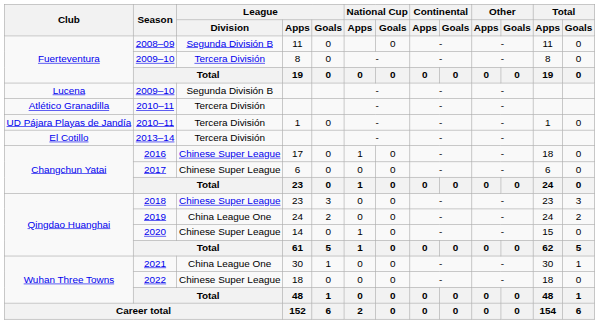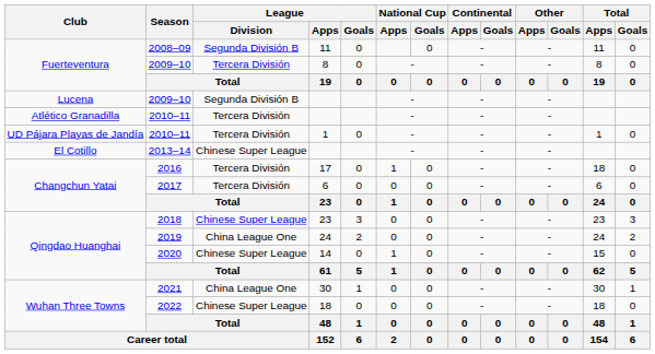 <table class="wikitable" style="text-align: center">
 <tr>
 <th rowspan="2">Club</th>
 <th rowspan="2">Season</th>
 <th colspan="3">League</th>
 <th colspan="2">National Cup</th>
 <th colspan="2">Continental</th>
 <th colspan="2">Other</th>
 <th colspan="2">Total</th>
 </tr>
 <tr>
 <th>Division</th>
 <th>Apps</th>
 <th>Goals</th>
 <th>Apps</th>
 <th>Goals</th>
 <th>Apps</th>
 <th>Goals</th>
 <th>Apps</th>
 <th>Goals</th>
 <th>Apps</th>
 <th>Goals</th>
 </tr>
 <tr>
 <td rowspan=3><a href='#'>Fuerteventura</a></td>
 <td><a href='#'>2008–09</a></td>
 <td><a href='#'>Segunda División B</a></td>
 <td>11</td>
 <td>0</td>
 <td></td>
 <td>0</td>
 <td colspan="2">-</td>
 <td colspan="2">-</td>
 <td>11</td>
 <td>0</td>
 </tr>
 <tr>
 <td><a href='#'>2009–10</a></td>
 <td><a href='#'>Tercera División</a></td>
 <td>8</td>
 <td>0</td>
 <td colspan="2">-</td>
 <td colspan="2">-</td>
 <td colspan="2">-</td>
 <td>8</td>
 <td>0</td>
 </tr>
 <tr>
 <th colspan=2>Total</th>
 <th>19</th>
 <th>0</th>
 <th>0</th>
 <th>0</th>
 <th>0</th>
 <th>0</th>
 <th>0</th>
 <th>0</th>
 <th>19</th>
 <th>0</th>
 </tr>
 <tr>
 <td><a href='#'>Lucena</a></td>
 <td><a href='#'>2009–10</a></td>
 <td>Segunda División B</td>
 <td></td>
 <td></td>
 <td colspan="2">-</td>
 <td colspan="2">-</td>
 <td colspan="2">-</td>
 <td></td>
 <td></td>
 </tr>
 <tr>
 <td><a href='#'>Atlético Granadilla</a></td>
 <td><a href='#'>2010–11</a></td>
 <td>Tercera División</td>
 <td></td>
 <td></td>
 <td colspan="2">-</td>
 <td colspan="2">-</td>
 <td colspan="2">-</td>
 <td></td>
 <td></td>
 </tr>
 <tr>
 <td><a href='#'>UD Pájara Playas de Jandía</a></td>
 <td><a href='#'>2010–11</a></td>
 <td>Tercera División</td>
 <td>1</td>
 <td>0</td>
 <td colspan="2">-</td>
 <td colspan="2">-</td>
 <td colspan="2">-</td>
 <td>1</td>
 <td>0</td>
 </tr>
 <tr>
 <td><a href='#'>El Cotillo</a></td>
 <td><a href='#'>2013–14</a></td>
-<td>Tercera División</td>
+<td>Chinese Super League</td>
 <td></td>
 <td></td>
 <td colspan="2">-</td>
 <td colspan="2">-</td>
 <td colspan="2">-</td>
 <td></td>
 <td></td>
 </tr>
 <tr>
 <td rowspan=3><a href='#'>Changchun Yatai</a></td>
 <td><a href='#'>2016</a></td>
-<td><a href='#'>Chinese Super League</a></td>
+<td>Tercera División</td>
 <td>17</td>
 <td>0</td>
 <td>1</td>
 <td>0</td>
 <td colspan="2">-</td>
 <td colspan="2">-</td>
 <td>18</td>
 <td>0</td>
 </tr>
 <tr>
 <td><a href='#'>2017</a></td>
-<td>Chinese Super League</td>
+<td>Tercera División</td>
 <td>6</td>
 <td>0</td>
 <td>0</td>
 <td>0</td>
 <td colspan="2">-</td>
 <td colspan="2">-</td>
 <td>6</td>
 <td>0</td>
 </tr>
 <tr>
 <th colspan=2>Total</th>
 <th>23</th>
 <th>0</th>
 <th>1</th>
 <th>0</th>
 <th>0</th>
 <th>0</th>
 <th>0</th>
 <th>0</th>
 <th>24</th>
 <th>0</th>
 </tr>
 <tr>
 <td rowspan=4><a href='#'>Qingdao Huanghai</a></td>
 <td><a href='#'>2018</a></td>
 <td><a href='#'>Chinese Super League</a></td>
 <td>23</td>
 <td>3</td>
 <td>0</td>
 <td>0</td>
 <td colspan="2">-</td>
 <td colspan="2">-</td>
 <td>23</td>
 <td>3</td>
 </tr>
 <tr>
 <td><a href='#'>2019</a></td>
 <td>China League One</td>
 <td>24</td>
 <td>2</td>
 <td>0</td>
 <td>0</td>
 <td colspan="2">-</td>
 <td colspan="2">-</td>
 <td>24</td>
 <td>2</td>
 </tr>
 <tr>
 <td><a href='#'>2020</a></td>
 <td>Chinese Super League</td>
 <td>14</td>
 <td>0</td>
 <td>1</td>
 <td>0</td>
 <td colspan="2">-</td>
 <td colspan="2">-</td>
 <td>15</td>
 <td>0</td>
 </tr>
 <tr>
 <th colspan=2>Total</th>
 <th>61</th>
 <th>5</th>
 <th>1</th>
 <th>0</th>
 <th>0</th>
 <th>0</th>
 <th>0</th>
 <th>0</th>
 <th>62</th>
 <th>5</th>
 </tr>
 <tr>
 <td rowspan=3><a href='#'>Wuhan Three Towns</a></td>
 <td><a href='#'>2021</a></td>
 <td>China League One</td>
 <td>30</td>
 <td>1</td>
 <td>0</td>
 <td>0</td>
 <td colspan="2">-</td>
 <td colspan="2">-</td>
 <td>30</td>
 <td>1</td>
 </tr>
 <tr>
 <td><a href='#'>2022</a></td>
 <td>Chinese Super League</td>
 <td>18</td>
 <td>0</td>
 <td>0</td>
 <td>0</td>
 <td colspan="2">-</td>
 <td colspan="2">-</td>
 <td>18</td>
 <td>0</td>
 </tr>
 <tr>
 <th colspan=2>Total</th>
 <th>48</th>
 <th>1</th>
 <th>0</th>
 <th>0</th>
 <th>0</th>
 <th>0</th>
 <th>0</th>
 <th>0</th>
 <th>48</th>
 <th>1</th>
 </tr>
 <tr>
 <th colspan=3>Career total</th>
 <th>152</th>
 <th>6</th>
 <th>2</th>
 <th>0</th>
 <th>0</th>
 <th>0</th>
 <th>0</th>
 <th>0</th>
 <th>154</th>
 <th>6</th>
 </tr>
 </table>
